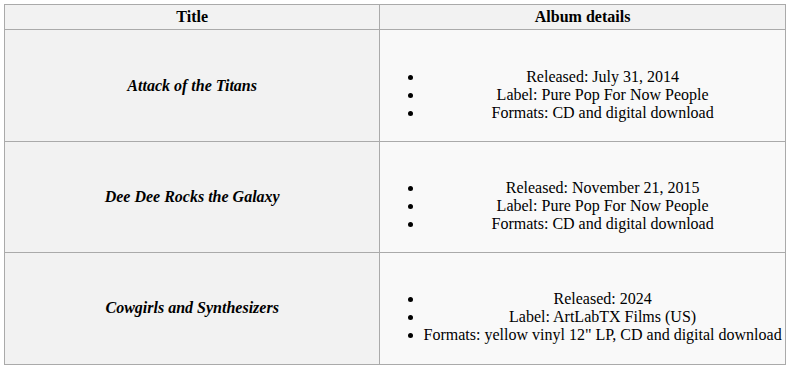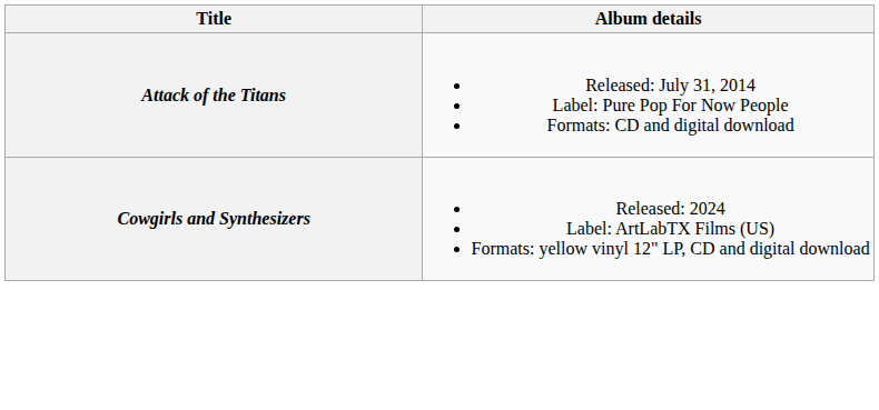 <table class="wikitable plainrowheaders" style="text-align:center; border:1">
 <tr>
 <th scope="col" style="width:23em;">Title</th>
 <th scope="col">Album details</th>
 </tr>
 <tr>
 <th scope="row"><em>Attack of the Titans</em></th>
 <td><br><ul><li>Released: July 31, 2014</li><li>Label: Pure Pop For Now People</li><li>Formats: CD and digital download</li></ul></td>
 </tr>
 <tr>
-<th scope="row"><em>Dee Dee Rocks the Galaxy</em></th>
-<td><br><ul><li>Released: November 21, 2015</li><li>Label: Pure Pop For Now People</li><li>Formats: CD and digital download</li></ul></td>
-</tr>
-<tr>
 <th scope="row"><em>Cowgirls and Synthesizers</em></th>
 <td><br><ul><li>Released: 2024</li><li>Label: ArtLabTX Films (US)</li><li>Formats: yellow vinyl 12" LP, CD and digital download</li></ul></td>
 </tr>
 <tr>
 </tr>
 </table>
